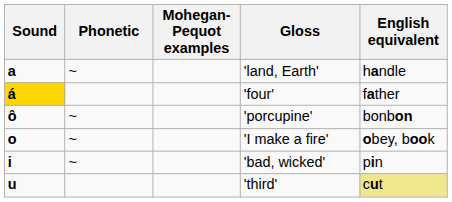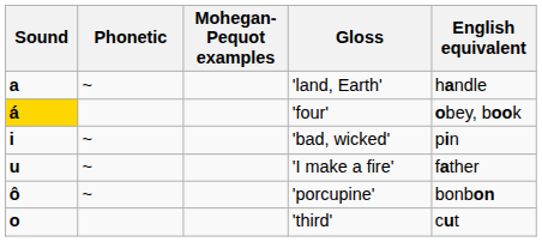 <table class="wikitable" align="center">
 <tr>
 <th width="60">Sound</th>
 <th width="90">Phonetic</th>
 <th width="90">Mohegan-Pequot examples</th>
 <th width="125">Gloss</th>
 <th width="90">English equivalent</th>
 </tr>
 <tr>
 <td><strong>a</strong></td>
 <td> ~ </td>
 <td></td>
 <td>'land, Earth'</td>
 <td>h<strong>a</strong>ndle</td>
 </tr>
 <tr>
 <td style="background: gold;"><strong>á</strong></td>
 <td></td>
 <td></td>
 <td>'four'</td>
+<td><strong>o</strong>bey, b<strong>oo</strong>k</td>
+</tr>
+<tr>
+<td><strong>i</strong></td>
+<td> ~ </td>
+<td></td>
+<td>'bad, wicked'</td>
+<td>p<strong>i</strong>n</td>
+</tr>
+<tr>
+<td><strong>u</strong></td>
+<td> ~ </td>
+<td></td>
+<td>'I make a fire'</td>
 <td>f<strong>a</strong>ther</td>
 </tr>
 <tr>
 <td><strong>ô</strong></td>
 <td> ~ </td>
 <td></td>
 <td>'porcupine'</td>
 <td>bonb<strong>on</strong></td>
 </tr>
 <tr>
 <td><strong>o</strong></td>
-<td> ~ </td>
-<td></td>
-<td>'I make a fire'</td>
-<td><strong>o</strong>bey, b<strong>oo</strong>k</td>
-</tr>
-<tr>
-<td><strong>i</strong></td>
-<td> ~ </td>
-<td></td>
-<td>'bad, wicked'</td>
-<td>p<strong>i</strong>n</td>
-</tr>
-<tr>
-<td><strong>u</strong></td>
 <td></td>
 <td></td>
 <td>'third'</td>
-<td style="background: khaki;">c<strong>u</strong>t</td>
+<td>c<strong>u</strong>t</td>
 </tr>
 </table>
